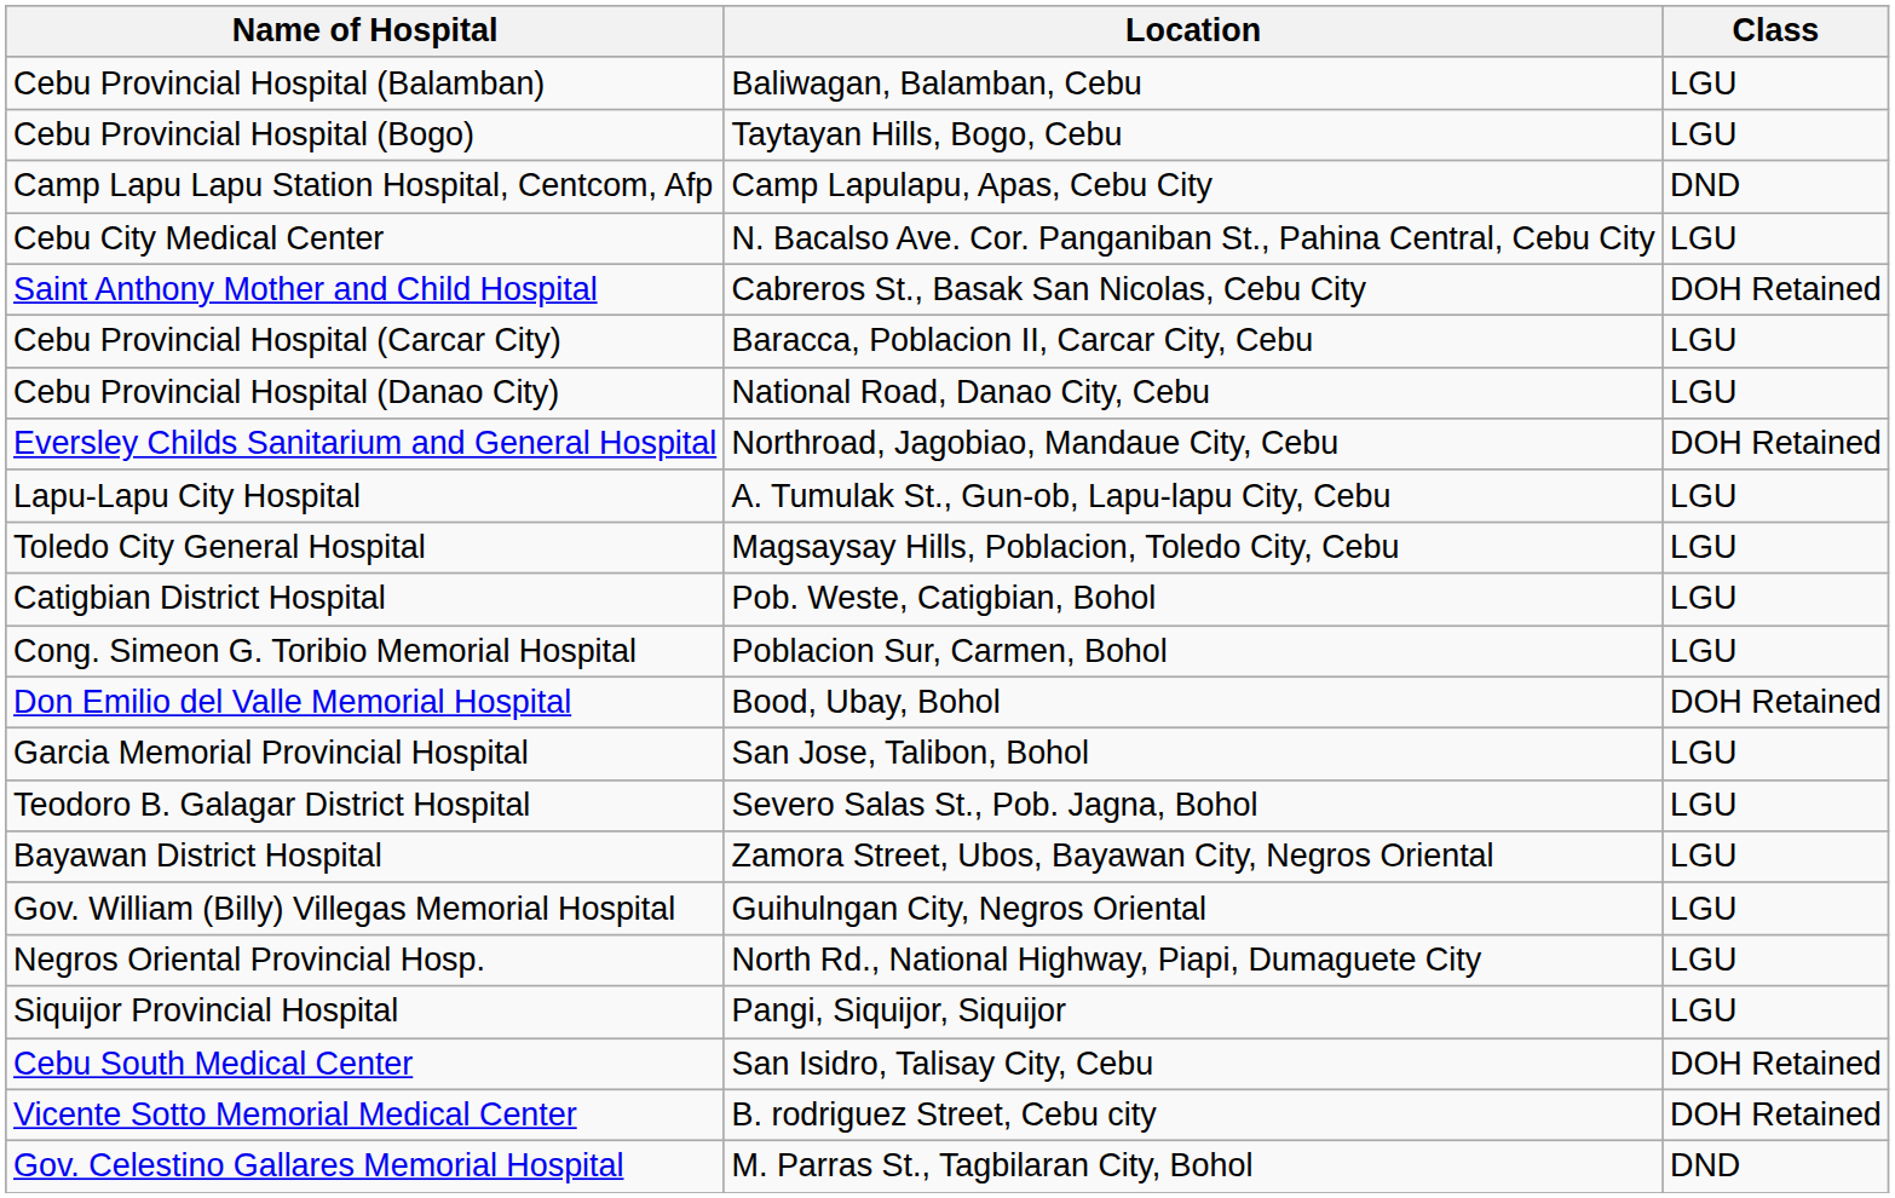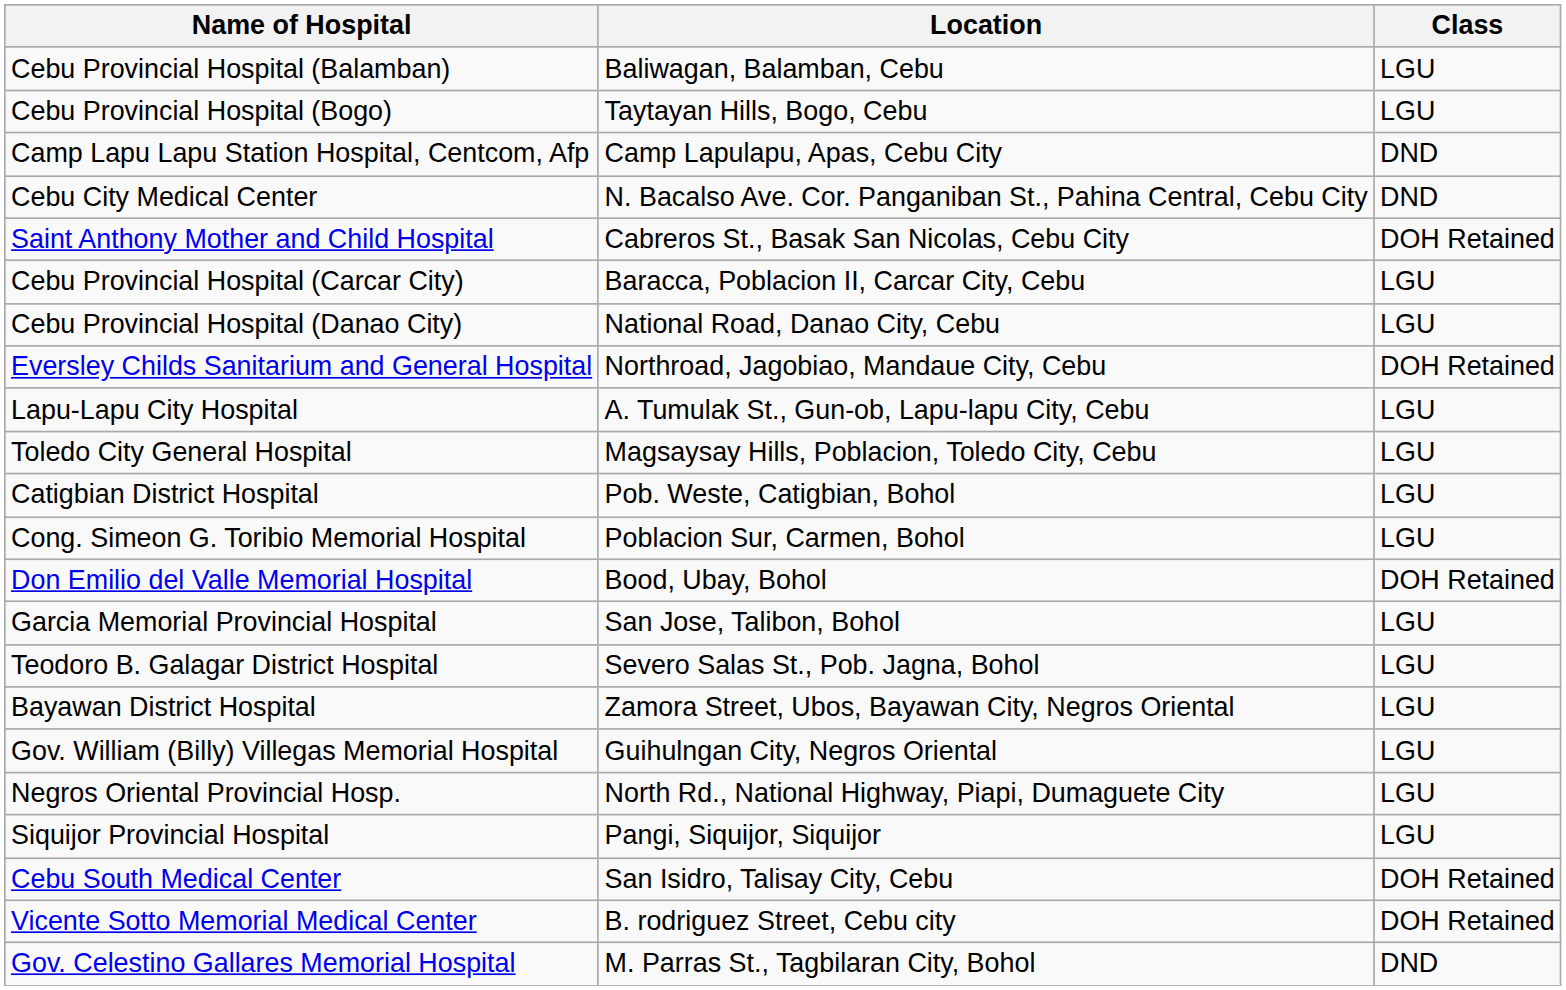 <table class="wikitable">
 <tr>
 <th>Name of Hospital</th>
 <th>Location</th>
 <th>Class</th>
 </tr>
 <tr style="vertical-align:middle;">
 <td>Cebu Provincial Hospital (Balamban)</td>
 <td>Baliwagan, Balamban, Cebu</td>
 <td>LGU</td>
 </tr>
 <tr style="vertical-align:middle;">
 <td>Cebu Provincial Hospital (Bogo)</td>
 <td>Taytayan Hills, Bogo, Cebu</td>
 <td>LGU</td>
 </tr>
 <tr style="vertical-align:middle;">
 <td>Camp Lapu Lapu Station Hospital, Centcom, Afp</td>
 <td>Camp Lapulapu, Apas, Cebu City</td>
 <td>DND</td>
 </tr>
 <tr style="vertical-align:middle;">
 <td>Cebu City Medical Center</td>
 <td>N. Bacalso Ave. Cor. Panganiban St., Pahina Central, Cebu City</td>
-<td>LGU</td>
+<td>DND</td>
 </tr>
 <tr style="vertical-align:middle;">
 <td><a href='#'>Saint Anthony Mother and Child Hospital</a></td>
 <td>Cabreros St., Basak San Nicolas, Cebu City</td>
 <td>DOH Retained</td>
 </tr>
 <tr style="vertical-align:middle;">
 <td>Cebu Provincial Hospital (Carcar City)</td>
 <td>Baracca, Poblacion II, Carcar City, Cebu</td>
 <td>LGU</td>
 </tr>
 <tr style="vertical-align:middle;">
 <td>Cebu Provincial Hospital (Danao City)</td>
 <td>National Road, Danao City, Cebu</td>
 <td>LGU</td>
 </tr>
 <tr style="vertical-align:middle;">
 <td><a href='#'>Eversley Childs Sanitarium and General Hospital</a></td>
 <td>Northroad, Jagobiao, Mandaue City, Cebu</td>
 <td>DOH Retained</td>
 </tr>
 <tr style="vertical-align:middle;">
 <td>Lapu-Lapu City Hospital</td>
 <td>A. Tumulak St., Gun-ob, Lapu-lapu City, Cebu</td>
 <td>LGU</td>
 </tr>
 <tr style="vertical-align:middle;">
 <td>Toledo City General Hospital</td>
 <td>Magsaysay Hills, Poblacion, Toledo City, Cebu</td>
 <td>LGU</td>
 </tr>
 <tr style="vertical-align:middle;">
 <td>Catigbian District Hospital</td>
 <td>Pob. Weste, Catigbian, Bohol</td>
 <td>LGU</td>
 </tr>
 <tr style="vertical-align:middle;">
 <td>Cong. Simeon G. Toribio Memorial Hospital</td>
 <td>Poblacion Sur, Carmen, Bohol</td>
 <td>LGU</td>
 </tr>
 <tr style="vertical-align:middle;">
 <td><a href='#'>Don Emilio del Valle Memorial Hospital</a></td>
 <td>Bood, Ubay, Bohol</td>
 <td>DOH Retained</td>
 </tr>
 <tr style="vertical-align:middle;">
 <td>Garcia Memorial Provincial Hospital</td>
 <td>San Jose, Talibon, Bohol</td>
 <td>LGU</td>
 </tr>
 <tr style="vertical-align:middle;">
 <td>Teodoro B. Galagar District Hospital</td>
 <td>Severo Salas St., Pob. Jagna, Bohol</td>
 <td>LGU</td>
 </tr>
 <tr style="vertical-align:middle;">
 <td>Bayawan District Hospital</td>
 <td>Zamora Street, Ubos, Bayawan City, Negros Oriental</td>
 <td>LGU</td>
 </tr>
 <tr style="vertical-align:middle;">
 <td>Gov. William (Billy) Villegas Memorial Hospital</td>
 <td>Guihulngan City, Negros Oriental</td>
 <td>LGU</td>
 </tr>
 <tr style="vertical-align:middle;">
 <td>Negros Oriental Provincial Hosp.</td>
 <td>North Rd., National Highway, Piapi, Dumaguete City</td>
 <td>LGU</td>
 </tr>
 <tr style="vertical-align:middle;">
 <td>Siquijor Provincial Hospital</td>
 <td>Pangi, Siquijor, Siquijor</td>
 <td>LGU</td>
 </tr>
 <tr style="vertical-align:middle;">
 <td><a href='#'>Cebu South Medical Center</a></td>
 <td>San Isidro, Talisay City, Cebu</td>
 <td>DOH Retained</td>
 </tr>
 <tr style="vertical-align:middle;">
 <td><a href='#'>Vicente Sotto Memorial Medical Center</a></td>
 <td>B. rodriguez Street, Cebu city</td>
 <td>DOH Retained</td>
 </tr>
 <tr style="vertical-align:middle;">
 <td><a href='#'>Gov. Celestino Gallares Memorial Hospital</a></td>
 <td>M. Parras St., Tagbilaran City, Bohol</td>
 <td>DND</td>
 </tr>
 </table>
